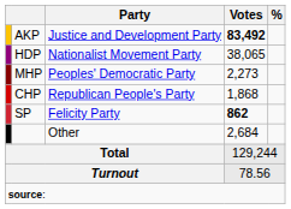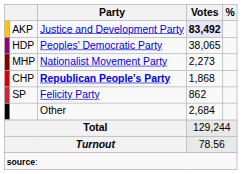 <table class="wikitable">
 <tr>
 <th colspan="2" align="center"></th>
 <th align="center">Party</th>
 <th align="center">Votes</th>
 <th align="center">%</th>
 </tr>
 <tr align="left">
 <td bgcolor="#FDC400" width="1"></td>
 <td>AKP</td>
 <td><a href='#'>Justice and Development Party</a></td>
-<td><strong>83,492</strong></td>
+<td style="background: lavender;"><strong>83,492</strong></td>
 <td><strong></strong></td>
 </tr>
 <tr align="left">
 <td bgcolor="#91007B" width="1"></td>
 <td>HDP</td>
-<td><a href='#'>Nationalist Movement Party</a></td>
+<td><a href='#'>Peoples' Democratic Party</a></td>
 <td>38,065</td>
 <td></td>
 </tr>
 <tr align="left">
 <td bgcolor="#870000" width="1"></td>
 <td>MHP</td>
-<td><a href='#'>Peoples' Democratic Party</a></td>
+<td><a href='#'>Nationalist Movement Party</a></td>
 <td>2,273</td>
 <td></td>
 </tr>
 <tr align="left">
 <td bgcolor="#d50000" width="1"></td>
 <td>CHP</td>
-<td><a href='#'>Republican People's Party</a></td>
+<td><strong><a href='#'>Republican People's Party</a></strong></td>
 <td>1,868</td>
 <td></td>
 </tr>
 <tr align="left">
 <td bgcolor="#D02433" width="1"></td>
 <td>SP</td>
 <td><a href='#'>Felicity Party</a></td>
-<td><strong>862</strong></td>
+<td>862</td>
 <td></td>
 </tr>
 <tr align="left">
 <td bgcolor=" " width="1"></td>
 <td></td>
 <td>Other</td>
 <td>2,684</td>
 <td></td>
 </tr>
 <tr align="left" style="background-color:#E9E9E9">
 <th colspan="3" align="center"><strong>Total</strong></th>
 <td colspan="5" align="center">129,244</td>
 </tr>
 <tr align="left" style="background-color:#E9E9E9">
 <th colspan="3" align="center"><em>Turnout</em></th>
 <td colspan="5" align="center">78.56</td>
 </tr>
 <tr>
 <td colspan="9" align="left"><small><strong>source</strong>: </small></td>
 </tr>
 </table>
